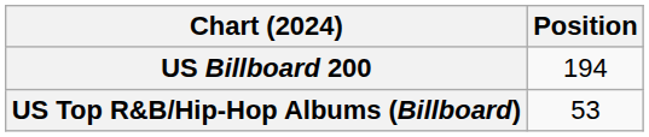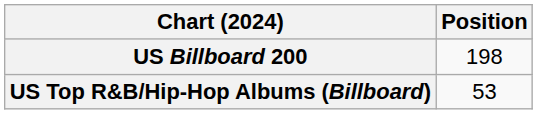 <table class="wikitable sortable plainrowheaders" style="text-align:center">
 <tr>
 <th scope="col">Chart (2024)</th>
 <th scope="col">Position</th>
 </tr>
 <tr>
 <th scope="row">US <em>Billboard</em> 200</th>
-<td>194</td>
+<td>198</td>
 </tr>
 <tr>
 <th scope="row">US Top R&B/Hip-Hop Albums (<em>Billboard</em>)</th>
 <td>53</td>
 </tr>
 </table>
